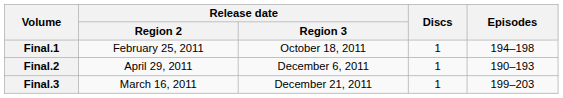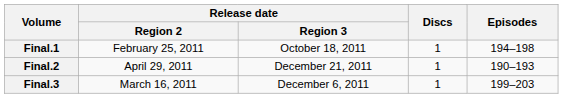 <table class="wikitable" style="width: 50%; text-align: center;">
 <tr>
 <th rowspan=2>Volume</th>
 <th colspan=2>Release date</th>
 <th rowspan=2>Discs</th>
 <th rowspan=2>Episodes</th>
 </tr>
 <tr>
 <th>Region 2</th>
 <th>Region 3</th>
 </tr>
 <tr>
 <th>Final.1</th>
 <td>February 25, 2011</td>
 <td>October 18, 2011</td>
 <td>1</td>
 <td>194–198</td>
 </tr>
 <tr>
 <th>Final.2</th>
 <td>April 29, 2011</td>
-<td>December 6, 2011</td>
+<td>December 21, 2011</td>
 <td>1</td>
 <td>190–193</td>
 </tr>
 <tr>
 <th>Final.3</th>
 <td>March 16, 2011</td>
-<td>December 21, 2011</td>
+<td>December 6, 2011</td>
 <td>1</td>
 <td>199–203</td>
 </tr>
 </table>
